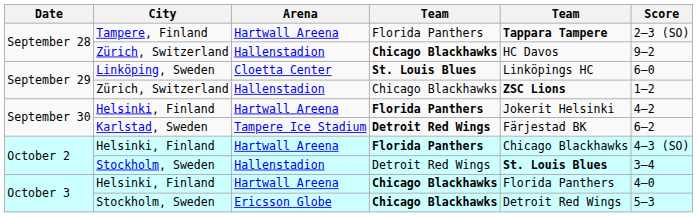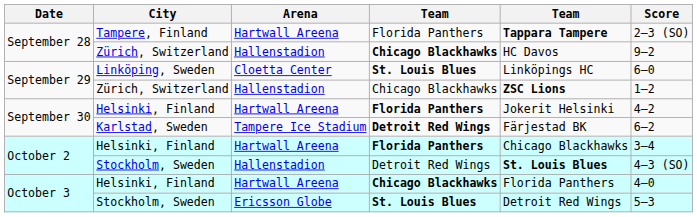 <table class="wikitable">
 <tr>
 <th>Date</th>
 <th>City</th>
 <th>Arena</th>
 <th>Team</th>
 <th>Team</th>
 <th>Score</th>
 </tr>
 <tr>
 <td rowspan="2">September 28</td>
 <td><a href='#'>Tampere</a>, Finland</td>
 <td><a href='#'>Hartwall Areena</a></td>
 <td>Florida Panthers</td>
 <td><strong>Tappara Tampere</strong></td>
 <td>2–3 (SO)</td>
 </tr>
 <tr>
 <td><a href='#'>Zürich</a>, Switzerland</td>
 <td><a href='#'>Hallenstadion</a></td>
 <td><strong>Chicago Blackhawks</strong></td>
 <td>HC Davos</td>
 <td>9–2</td>
 </tr>
 <tr>
 <td rowspan="2">September 29</td>
 <td><a href='#'>Linköping</a>, Sweden</td>
 <td><a href='#'>Cloetta Center</a></td>
 <td><strong>St. Louis Blues</strong></td>
 <td>Linköpings HC</td>
 <td>6–0</td>
 </tr>
 <tr>
 <td>Zürich, Switzerland</td>
 <td><a href='#'>Hallenstadion</a></td>
 <td>Chicago Blackhawks</td>
 <td><strong>ZSC Lions</strong></td>
 <td>1–2</td>
 </tr>
 <tr>
 <td rowspan="2">September 30</td>
 <td><a href='#'>Helsinki</a>, Finland</td>
 <td><a href='#'>Hartwall Areena</a></td>
 <td><strong>Florida Panthers</strong></td>
 <td>Jokerit Helsinki</td>
 <td>4–2</td>
 </tr>
 <tr>
 <td><a href='#'>Karlstad</a>, Sweden</td>
 <td><a href='#'>Tampere Ice Stadium</a></td>
 <td><strong>Detroit Red Wings</strong></td>
 <td>Färjestad BK</td>
 <td>6–2</td>
 </tr>
 <tr bgcolor="#ccffff">
 <td rowspan="2">October 2</td>
 <td>Helsinki, Finland</td>
 <td><a href='#'>Hartwall Areena</a></td>
 <td><strong>Florida Panthers</strong></td>
 <td>Chicago Blackhawks</td>
-<td>4–3 (SO)</td>
+<td>3–4</td>
 </tr>
 <tr bgcolor="#ccffff">
 <td><a href='#'>Stockholm</a>, Sweden</td>
 <td><a href='#'>Hallenstadion</a></td>
 <td>Detroit Red Wings</td>
 <td><strong>St. Louis Blues</strong></td>
-<td>3–4</td>
+<td>4–3 (SO)</td>
 </tr>
 <tr bgcolor="#ccffff">
 <td rowspan="2">October 3</td>
 <td>Helsinki, Finland</td>
 <td><a href='#'>Hartwall Areena</a></td>
 <td><strong>Chicago Blackhawks</strong></td>
 <td>Florida Panthers</td>
 <td>4–0</td>
 </tr>
 <tr bgcolor="#ccffff">
 <td>Stockholm, Sweden</td>
 <td><a href='#'>Ericsson Globe</a></td>
-<td><strong>Chicago Blackhawks</strong></td>
+<td><strong>St. Louis Blues</strong></td>
 <td>Detroit Red Wings</td>
 <td>5–3</td>
 </tr>
 </table>
